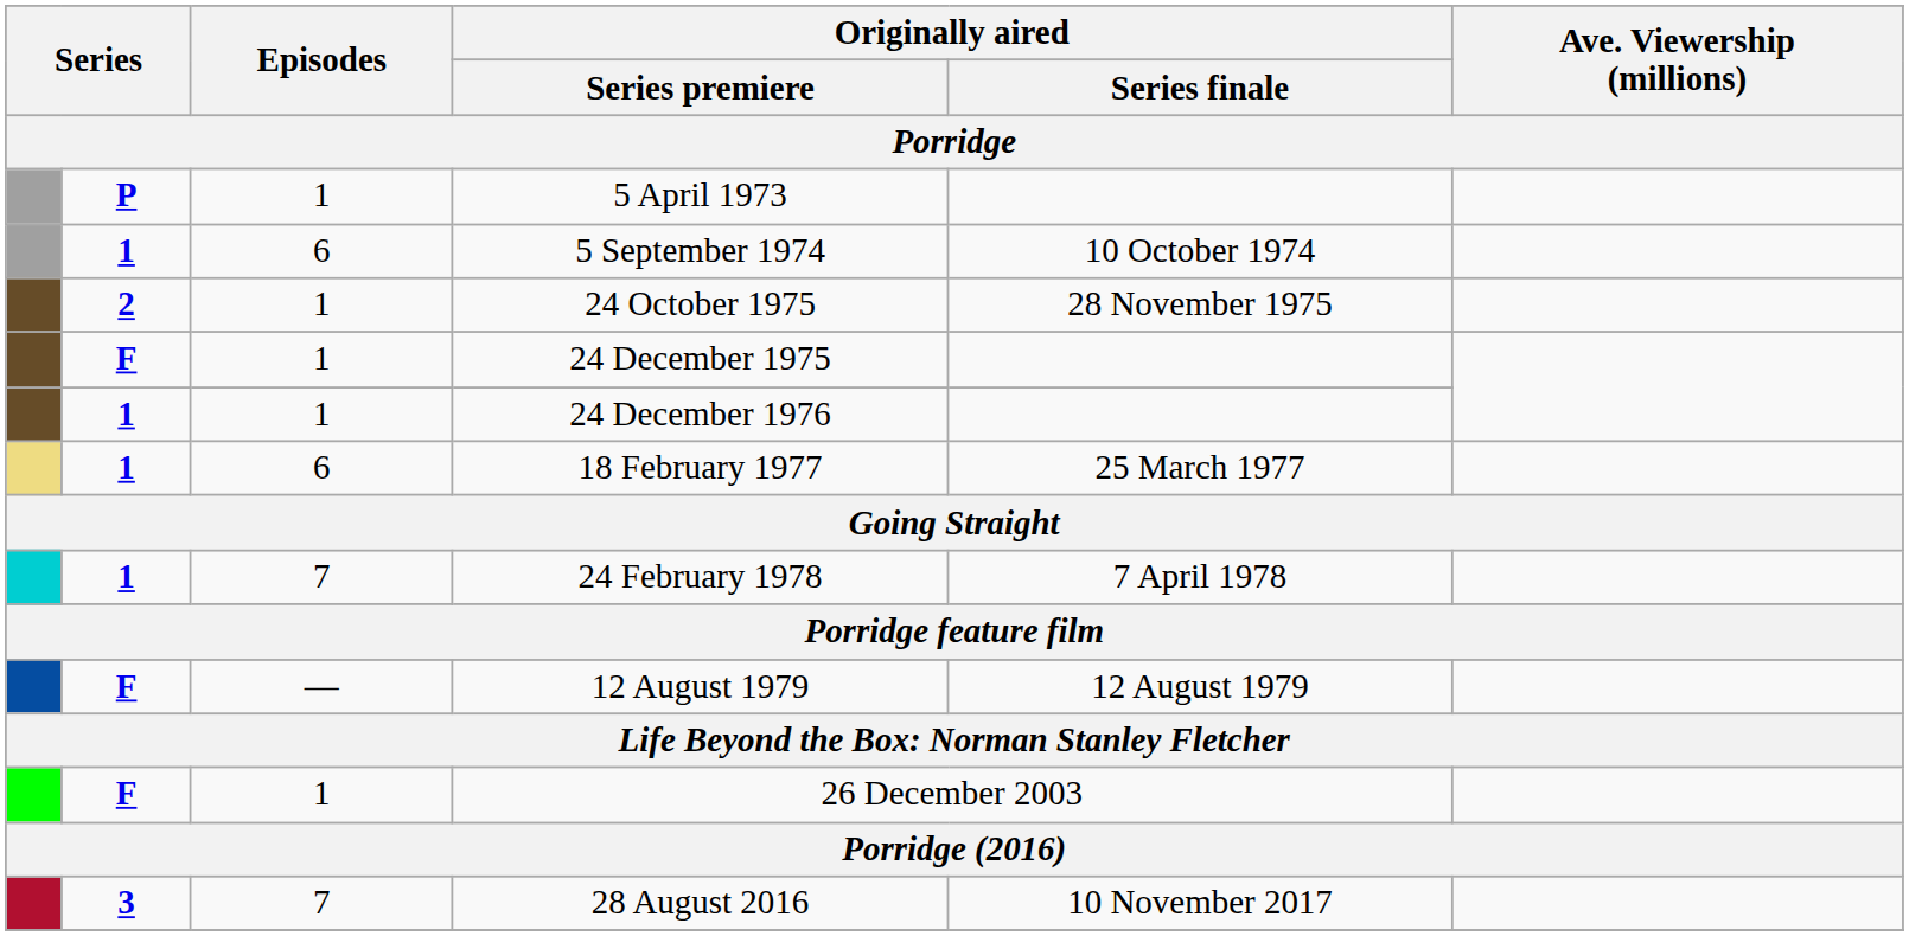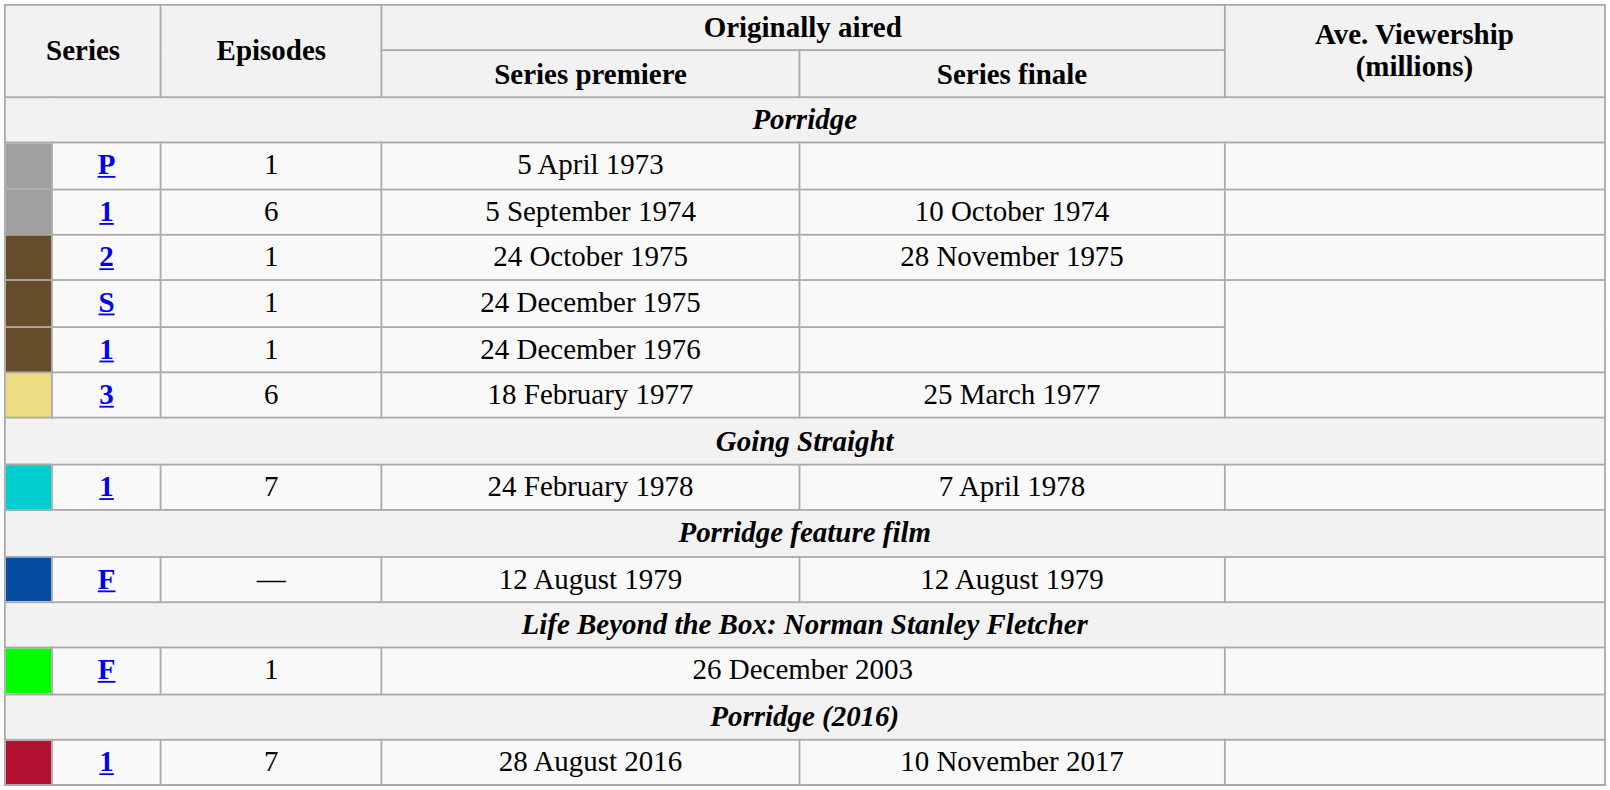 <table class="wikitable" style="text-align:center; width:70%;">
 <tr>
 <th colspan="2" rowspan="2">Series</th>
 <th rowspan="2">Episodes</th>
 <th colspan="2">Originally aired</th>
 <th colspan="2" rowspan="2">Ave. Viewership<br>(millions)</th>
 </tr>
 <tr>
 <th>Series premiere</th>
 <th>Series finale</th>
 </tr>
 <tr>
 <th colspan="6"><em>Porridge</em></th>
 </tr>
 <tr>
 <td style="background:#A0A0A0; color:#FFAE5B; text-align:center;"></td>
 <td><strong><a href='#'>P</a></strong></td>
 <td>1</td>
 <td>5 April 1973</td>
 <td></td>
 </tr>
 <tr>
 <td style="background:#A0A0A0; color:#FFAE5B; text-align:center;"></td>
 <td><strong><a href='#'>1</a></strong></td>
 <td>6</td>
 <td>5 September 1974</td>
 <td>10 October 1974</td>
 <td></td>
 </tr>
 <tr>
 <td style="background:#664C28; color:#008D96; text-align:center;"></td>
 <td><strong><a href='#'>2</a></strong></td>
 <td>1</td>
 <td>24 October 1975</td>
 <td>28 November 1975</td>
 <td></td>
 </tr>
 <tr>
 <td style="background:#664C28; color:#008D96; text-align:center;"></td>
-<td><strong><a href='#'>F</a></strong></td>
+<td><strong><a href='#'>S</a></strong></td>
 <td>1</td>
 <td>24 December 1975</td>
 <td></td>
 </tr>
 <tr>
 <td style="background:#664C28; color:#008D96; text-align:center;"></td>
 <td><strong><a href='#'>1</a></strong></td>
 <td>1</td>
 <td>24 December 1976</td>
 <td></td>
 </tr>
 <tr>
 <td style="background:#EEDC82; color:#F49D28; text-align:center;"></td>
-<td><strong><a href='#'>1</a></strong></td>
+<td><strong><a href='#'>3</a></strong></td>
 <td>6</td>
 <td>18 February 1977</td>
 <td>25 March 1977</td>
 <td></td>
 </tr>
 <tr>
 <th colspan="6"><em>Going Straight</em></th>
 </tr>
 <tr>
 <td style="background:#00CED1; color:#00CED1; text-align:center;"></td>
 <td><strong><a href='#'>1</a></strong></td>
 <td>7</td>
 <td>24 February 1978</td>
 <td>7 April 1978</td>
 <td></td>
 </tr>
 <tr>
 <th colspan="6"><em>Porridge feature film</em></th>
 </tr>
 <tr>
 <td style="background:#054DA1; color:#054DA1; text-align:center;"></td>
 <td><strong><a href='#'>F</a></strong></td>
 <td>—</td>
 <td>12 August 1979</td>
 <td>12 August 1979</td>
 <td></td>
 </tr>
 <tr>
 <th colspan="6"><em>Life Beyond the Box: Norman Stanley Fletcher</em></th>
 </tr>
 <tr>
 <td style="background:#00FF00; text-align:center;"></td>
 <td><strong><a href='#'>F</a></strong></td>
 <td>1</td>
 <td colspan=2>26 December 2003</td>
 <td></td>
 </tr>
 <tr>
 <th colspan="6"><em>Porridge (2016)</em></th>
 </tr>
 <tr>
 <td style="background:#B11030; color:#00CED1; text-align:center;"></td>
-<td><strong><a href='#'>3</a></strong></td>
+<td><strong><a href='#'>1</a></strong></td>
 <td>7</td>
 <td>28 August 2016</td>
 <td>10 November 2017</td>
 <td></td>
 </tr>
 <tr>
 </tr>
 </table>
